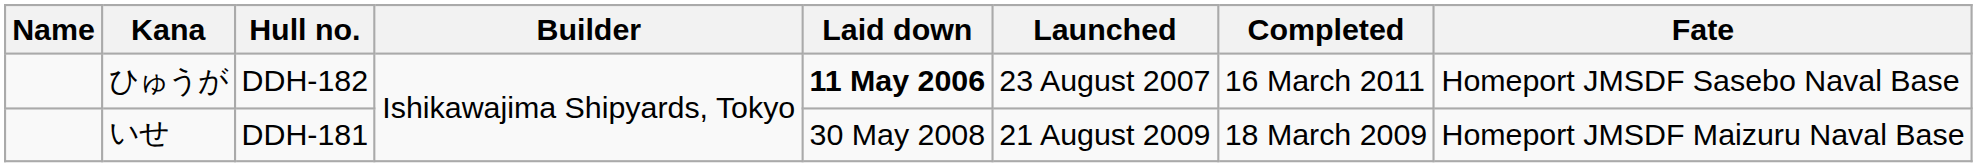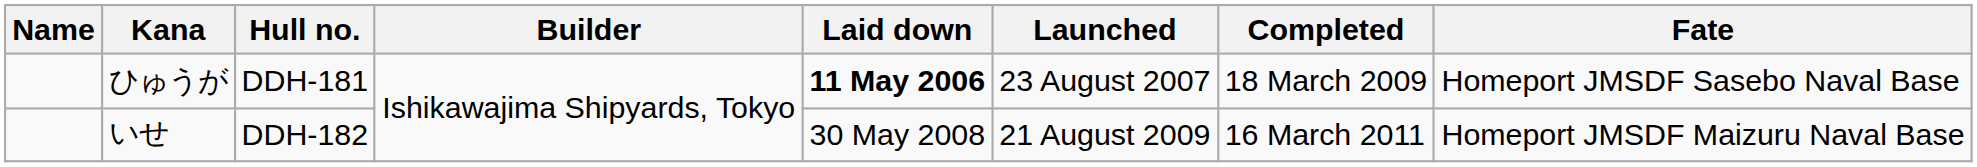 <table class="wikitable" style="font-size:90%;">
 <tr>
 <th>Name</th>
 <th>Kana</th>
 <th>Hull no.</th>
 <th>Builder</th>
 <th>Laid down</th>
 <th>Launched</th>
 <th>Completed</th>
 <th>Fate</th>
 </tr>
 <tr>
 <td></td>
 <td>ひゅうが</td>
-<td>DDH-182</td>
+<td>DDH-181</td>
 <td rowspan="2">Ishikawajima Shipyards, Tokyo</td>
 <td><strong>11 May 2006</strong></td>
 <td>23 August 2007</td>
-<td>16 March 2011</td>
+<td>18 March 2009</td>
 <td>Homeport JMSDF Sasebo Naval Base</td>
 </tr>
 <tr>
 <td></td>
 <td>いせ</td>
-<td>DDH-181</td>
+<td>DDH-182</td>
 <td>30 May 2008</td>
 <td>21 August 2009</td>
-<td>18 March 2009</td>
+<td>16 March 2011</td>
 <td>Homeport JMSDF Maizuru Naval Base</td>
 </tr>
 </table>
